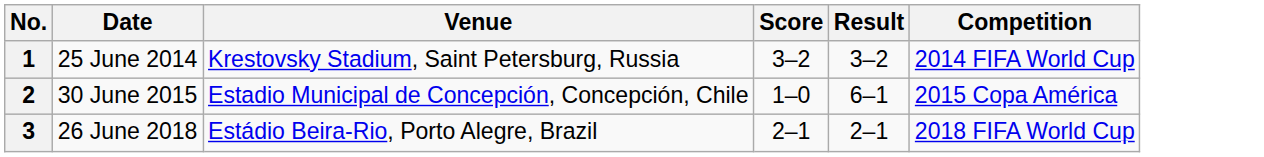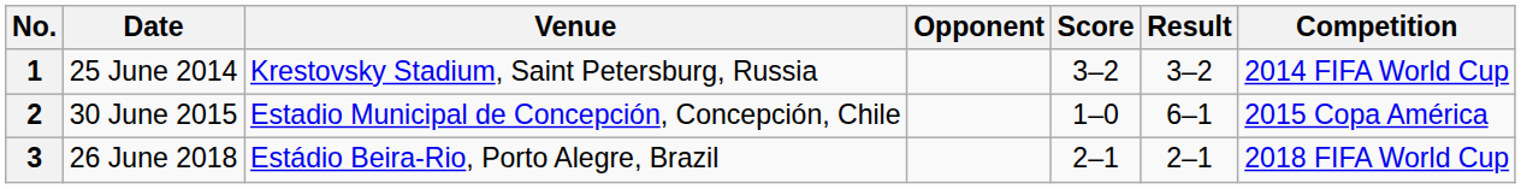 <table class="wikitable sortable plainrowheaders">
 <tr>
 <th scope=col>No.</th>
 <th scope=col>Date</th>
 <th scope=col>Venue</th>
+<th scope=col>Opponent</th>
 <th scope=col>Score</th>
 <th scope=col>Result</th>
 <th scope=col>Competition</th>
 </tr>
 <tr>
 <th scope=row style=text-align:center>1</th>
 <td>25 June 2014</td>
 <td><a href='#'>Krestovsky Stadium</a>, Saint Petersburg, Russia</td>
+<td></td>
 <td align=center>3–2</td>
 <td align=center>3–2</td>
 <td><a href='#'>2014 FIFA World Cup</a></td>
 </tr>
 <tr>
 <th scope=row style=text-align:center>2</th>
 <td>30 June 2015</td>
 <td><a href='#'>Estadio Municipal de Concepción</a>, Concepción, Chile</td>
+<td></td>
 <td align=center>1–0</td>
 <td align=center>6–1</td>
 <td><a href='#'>2015 Copa América</a></td>
 </tr>
 <tr>
 <th scope=row style=text-align:center>3</th>
 <td>26 June 2018</td>
 <td><a href='#'>Estádio Beira-Rio</a>, Porto Alegre, Brazil</td>
+<td></td>
 <td align=center>2–1</td>
 <td align=center>2–1</td>
 <td><a href='#'>2018 FIFA World Cup</a></td>
 </tr>
 </table>
